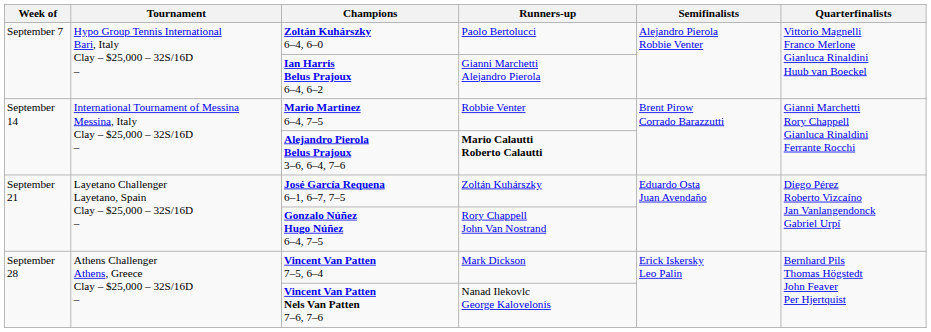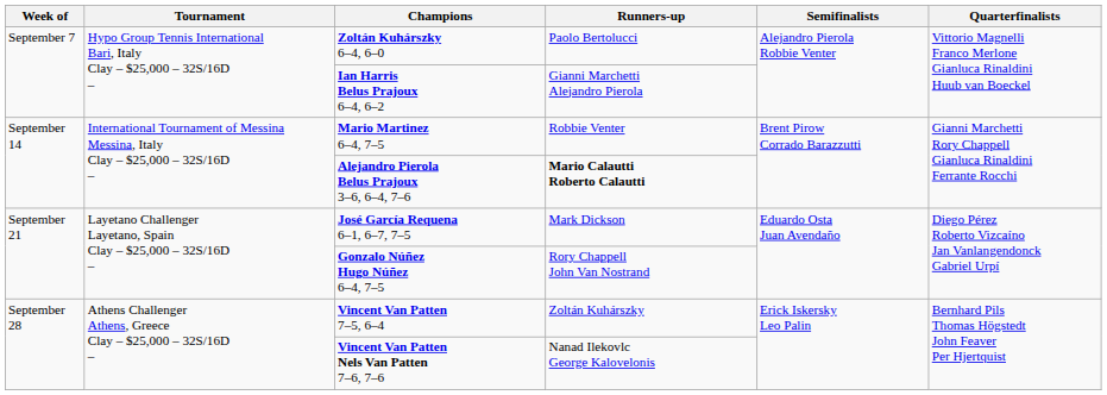 <table class="wikitable" style="font-size:85%;">
 <tr>
 <th width="75">Week of</th>
 <th width="250">Tournament</th>
 <th width="210">Champions</th>
 <th width="210">Runners-up</th>
 <th width="170">Semifinalists</th>
 <th width="170">Quarterfinalists</th>
 </tr>
 <tr valign="top">
 <td rowspan="2">September 7</td>
 <td rowspan="2"><a href='#'>Hypo Group Tennis International</a><br> <a href='#'>Bari</a>, Italy<br>Clay – $25,000 – 32S/16D<br>  – </td>
 <td> <strong><a href='#'>Zoltán Kuhárszky</a></strong> <br>6–4, 6–0</td>
 <td> <a href='#'>Paolo Bertolucci</a></td>
 <td rowspan="2"> <a href='#'>Alejandro Pierola</a> <br>  <a href='#'>Robbie Venter</a></td>
 <td rowspan="2"> <a href='#'>Vittorio Magnelli</a> <br>  <a href='#'>Franco Merlone</a> <br> <a href='#'>Gianluca Rinaldini</a> <br>  <a href='#'>Huub van Boeckel</a></td>
 </tr>
 <tr valign="top">
 <td> <strong><a href='#'>Ian Harris</a></strong> <br> <strong><a href='#'>Belus Prajoux</a></strong><br>6–4, 6–2</td>
 <td> <a href='#'>Gianni Marchetti</a> <br> <a href='#'>Alejandro Pierola</a></td>
 </tr>
 <tr valign="top">
 <td rowspan="2">September 14</td>
 <td rowspan="2"><a href='#'>International Tournament of Messina</a><br> <a href='#'>Messina</a>, Italy<br>Clay – $25,000 – 32S/16D<br>  – </td>
 <td> <strong><a href='#'>Mario Martinez</a></strong> <br>6–4, 7–5</td>
 <td> <a href='#'>Robbie Venter</a></td>
 <td rowspan="2"> <a href='#'>Brent Pirow</a> <br>  <a href='#'>Corrado Barazzutti</a></td>
 <td rowspan="2"> <a href='#'>Gianni Marchetti</a> <br>  <a href='#'>Rory Chappell</a> <br> <a href='#'>Gianluca Rinaldini</a> <br>  <a href='#'>Ferrante Rocchi</a></td>
 </tr>
 <tr valign="top">
 <td> <strong><a href='#'>Alejandro Pierola</a></strong> <br> <strong><a href='#'>Belus Prajoux</a></strong><br>3–6, 6–4, 7–6</td>
 <td><strong> Mario Calautti <br> Roberto Calautti</strong></td>
 </tr>
 <tr valign="top">
 <td rowspan="2">September 21</td>
 <td rowspan="2">Layetano Challenger<br> Layetano, Spain<br>Clay – $25,000 – 32S/16D<br>  – </td>
 <td> <strong><a href='#'>José García Requena</a></strong> <br>6–1, 6–7, 7–5</td>
-<td> <a href='#'>Zoltán Kuhárszky</a></td>
+<td> <a href='#'>Mark Dickson</a></td>
 <td rowspan="2"> <a href='#'>Eduardo Osta</a> <br>  <a href='#'>Juan Avendaño</a></td>
 <td rowspan="2"> <a href='#'>Diego Pérez</a> <br>  <a href='#'>Roberto Vizcaíno</a> <br> <a href='#'>Jan Vanlangendonck</a> <br>  <a href='#'>Gabriel Urpí</a></td>
 </tr>
 <tr valign="top">
 <td> <strong><a href='#'>Gonzalo Núñez</a></strong> <br> <strong><a href='#'>Hugo Núñez</a></strong><br>6–4, 7–5</td>
 <td> <a href='#'>Rory Chappell</a> <br> <a href='#'>John Van Nostrand</a></td>
 </tr>
 <tr valign="top">
 <td rowspan="2">September 28</td>
 <td rowspan="2">Athens Challenger<br> <a href='#'>Athens</a>, Greece<br>Clay – $25,000 – 32S/16D<br>  – </td>
 <td> <strong><a href='#'>Vincent Van Patten</a></strong> <br>7–5, 6–4</td>
-<td> <a href='#'>Mark Dickson</a></td>
+<td> <a href='#'>Zoltán Kuhárszky</a></td>
 <td rowspan="2"> <a href='#'>Erick Iskersky</a> <br>  <a href='#'>Leo Palin</a></td>
 <td rowspan="2"> <a href='#'>Bernhard Pils</a> <br>  <a href='#'>Thomas Högstedt</a> <br> <a href='#'>John Feaver</a> <br>  <a href='#'>Per Hjertquist</a></td>
 </tr>
 <tr valign="top">
 <td> <strong><a href='#'>Vincent Van Patten</a></strong> <br> <strong>Nels Van Patten</strong><br>7–6, 7–6</td>
 <td> Nanad Ilekovlc<br> <a href='#'>George Kalovelonis</a></td>
 </tr>
 </table>
